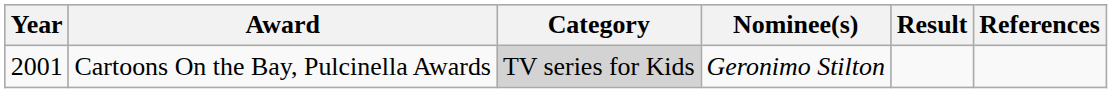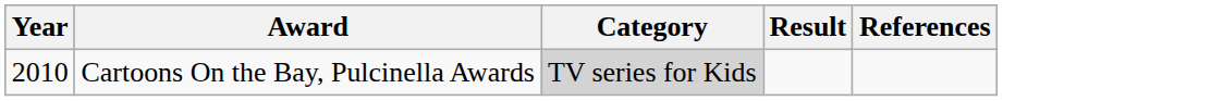 <table class="wikitable">
 <tr style="text-align:center;">
 <th>Year</th>
 <th>Award</th>
 <th>Category</th>
-<th>Nominee(s)</th>
 <th>Result</th>
 <th>References</th>
 </tr>
 <tr>
-<td>2001</td>
+<td>2010</td>
 <td>Cartoons On the Bay, Pulcinella Awards</td>
 <td style="background: lightgrey;">TV series for Kids</td>
-<td><em>Geronimo Stilton</em></td>
 <td></td>
 <td style="text-align:center"></td>
 </tr>
 </table>
